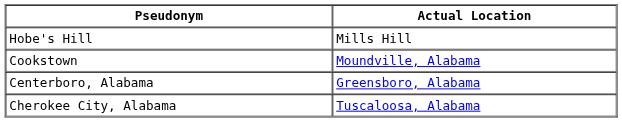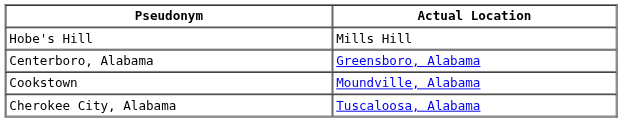 <table border="1" cellpadding="3" cellspacing="0" style="width:50%;" align=center>
 <tr>
 <td align="center"><strong>Pseudonym</strong></td>
 <td align="center"><strong>Actual Location</strong></td>
 </tr>
 <tr>
 <td>Hobe's Hill</td>
 <td>Mills Hill</td>
 </tr>
 <tr>
+<td>Centerboro, Alabama</td>
+<td><a href='#'>Greensboro, Alabama</a></td>
+</tr>
+<tr>
 <td>Cookstown</td>
 <td><a href='#'>Moundville, Alabama</a></td>
-</tr>
-<tr>
-<td>Centerboro, Alabama</td>
-<td><a href='#'>Greensboro, Alabama</a></td>
 </tr>
 <tr>
 <td>Cherokee City, Alabama</td>
 <td><a href='#'>Tuscaloosa, Alabama</a></td>
 </tr>
 </table>
